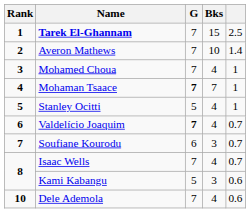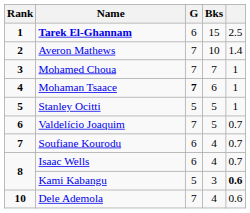 <table class="wikitable" style="text-align:center; font-size:90%;">
 <tr>
 <th width=10px>Rank</th>
 <th width=185px>Name</th>
 <th width=15px>G</th>
 <th width=10px>Bks</th>
 <th width=10px></th>
 </tr>
 <tr>
 <td><strong>1</strong></td>
 <td align=left> <strong><a href='#'>Tarek El-Ghannam</a></strong></td>
-<td>7</td>
+<td>6</td>
 <td>15</td>
 <td>2.5</td>
 </tr>
 <tr>
 <td><strong>2</strong></td>
 <td align=left> <a href='#'>Averon Mathews</a></td>
 <td>7</td>
 <td>10</td>
 <td>1.4</td>
 </tr>
 <tr>
 <td><strong>3</strong></td>
 <td align=left> <a href='#'>Mohamed Choua</a></td>
 <td>7</td>
-<td>4</td>
+<td>7</td>
 <td>1</td>
 </tr>
 <tr>
 <td><strong>4</strong></td>
 <td align=left> <a href='#'>Mohaman Tsaace</a></td>
 <td><strong>7</strong></td>
-<td>7</td>
+<td>6</td>
 <td>1</td>
 </tr>
 <tr>
 <td><strong>5</strong></td>
 <td align=left> <a href='#'>Stanley Ocitti</a></td>
 <td>5</td>
-<td>4</td>
+<td>5</td>
 <td>1</td>
 </tr>
 <tr>
 <td><strong>6</strong></td>
 <td align=left> <a href='#'>Valdelício Joaquim</a></td>
-<td><strong>7</strong></td>
-<td>4</td>
+<td>7</td>
+<td>5</td>
 <td>0.7</td>
 </tr>
 <tr>
 <td><strong>7</strong></td>
 <td align=left> <a href='#'>Soufiane Kourodu</a></td>
 <td>6</td>
-<td>3</td>
+<td>4</td>
 <td>0.7</td>
 </tr>
 <tr>
 <td rowspan=2><strong>8</strong></td>
 <td align=left> <a href='#'>Isaac Wells</a></td>
-<td>7</td>
+<td>6</td>
 <td>4</td>
 <td>0.7</td>
 </tr>
 <tr>
 <td align=left> <a href='#'>Kami Kabangu</a></td>
 <td>5</td>
 <td>3</td>
-<td>0.6</td>
+<td><strong>0.6</strong></td>
 </tr>
 <tr>
 <td><strong>10</strong></td>
 <td align=left> <a href='#'>Dele Ademola</a></td>
 <td>7</td>
 <td>4</td>
 <td>0.6</td>
 </tr>
 </table>
